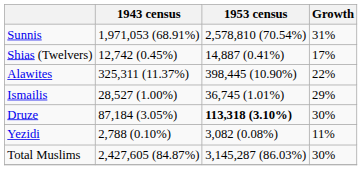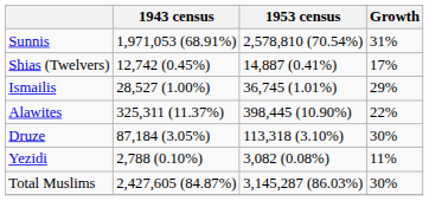 <table class="wikitable sortable">
 <tr>
 <th></th>
 <th>1943 census</th>
 <th>1953 census</th>
 <th>Growth</th>
 </tr>
 <tr>
 <td><a href='#'>Sunnis</a></td>
 <td>1,971,053 (68.91%)</td>
 <td>2,578,810 (70.54%)</td>
 <td>31%</td>
 </tr>
 <tr>
 <td><a href='#'>Shias</a> (Twelvers)</td>
 <td>12,742 (0.45%)</td>
 <td>14,887 (0.41%)</td>
 <td>17%</td>
 </tr>
 <tr>
+<td><a href='#'>Ismailis</a></td>
+<td>28,527 (1.00%)</td>
+<td>36,745 (1.01%)</td>
+<td>29%</td>
+</tr>
+<tr>
 <td><a href='#'>Alawites</a></td>
 <td>325,311 (11.37%)</td>
 <td>398,445 (10.90%)</td>
 <td>22%</td>
 </tr>
 <tr>
-<td><a href='#'>Ismailis</a></td>
-<td>28,527 (1.00%)</td>
-<td>36,745 (1.01%)</td>
-<td>29%</td>
-</tr>
-<tr>
 <td><a href='#'>Druze</a></td>
 <td>87,184 (3.05%)</td>
-<td><strong>113,318 (3.10%)</strong></td>
+<td>113,318 (3.10%)</td>
 <td>30%</td>
 </tr>
 <tr>
 <td><a href='#'>Yezidi</a></td>
 <td>2,788 (0.10%)</td>
 <td>3,082 (0.08%)</td>
 <td>11%</td>
 </tr>
 <tr>
 <td>Total Muslims</td>
 <td>2,427,605 (84.87%)</td>
 <td>3,145,287 (86.03%)</td>
 <td>30%</td>
 </tr>
 <tr>
 </tr>
 </table>
